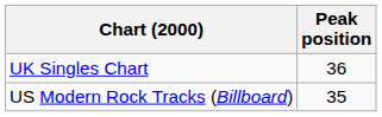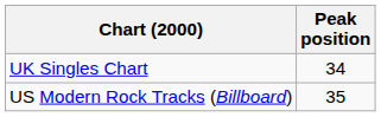 <table class="wikitable sortable">
 <tr>
 <th>Chart (2000)</th>
 <th>Peak<br>position</th>
 </tr>
 <tr>
 <td><a href='#'>UK Singles Chart</a></td>
-<td align=center>36</td>
+<td align=center>34</td>
 </tr>
 <tr>
 <td>US <a href='#'>Modern Rock Tracks</a> (<em><a href='#'>Billboard</a></em>)</td>
 <td align=center>35</td>
 </tr>
 </table>
